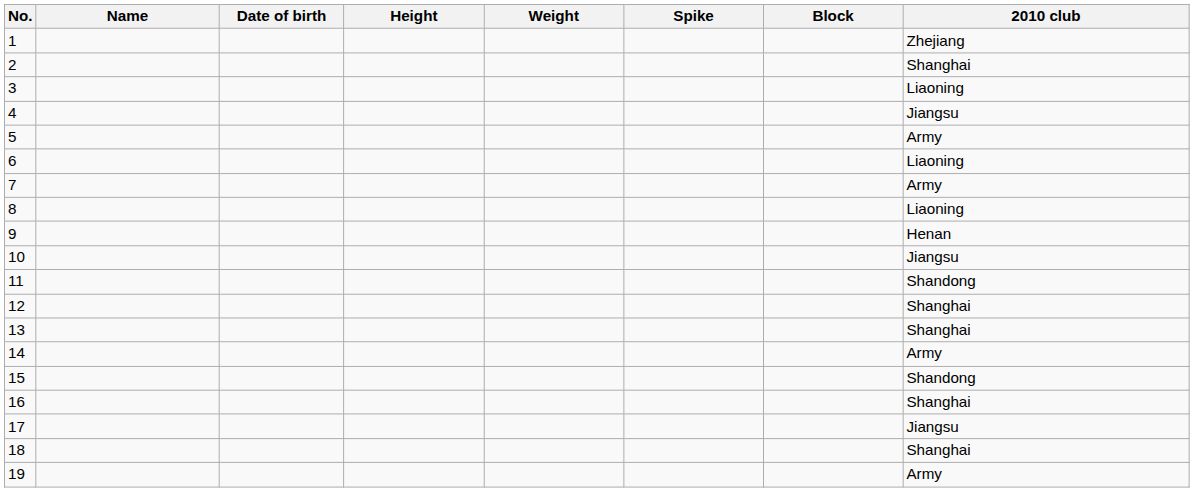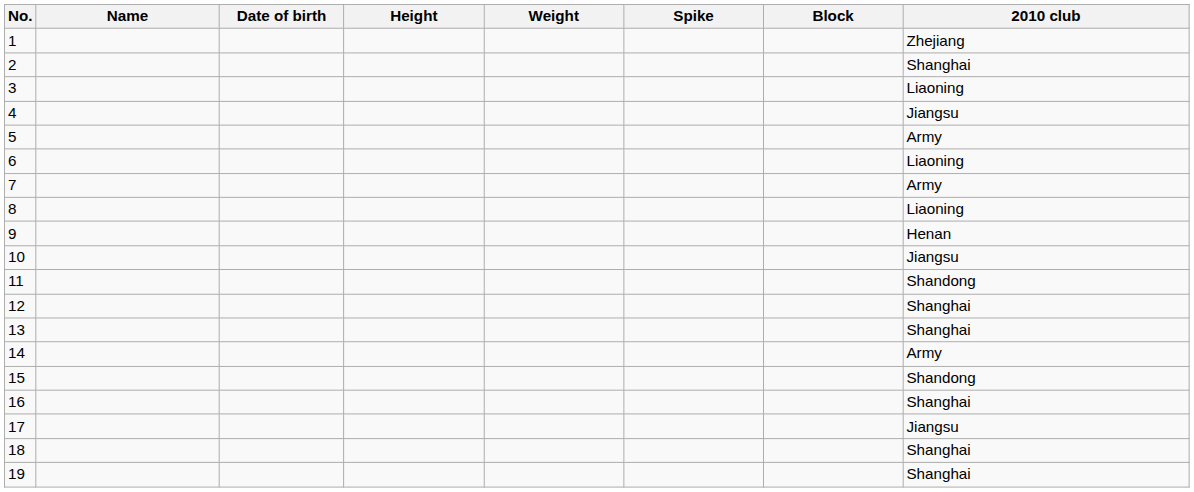 <table class="wikitable sortable style=font-size:100%; text-align:center;">
 <tr>
 <th>No.</th>
 <th style=width:12em>Name</th>
 <th style=width:8em>Date of birth</th>
 <th style=width:9em>Height</th>
 <th style=width:9em>Weight</th>
 <th style=width:9em>Spike</th>
 <th style=width:9em>Block</th>
 <th style=width:19em>2010 club</th>
 </tr>
 <tr>
 <td>1</td>
 <td align=left></td>
 <td align=right></td>
 <td></td>
 <td></td>
 <td></td>
 <td></td>
 <td align=left>Zhejiang</td>
 </tr>
 <tr>
 <td>2</td>
 <td align=left></td>
 <td align=right></td>
 <td></td>
 <td></td>
 <td></td>
 <td></td>
 <td align=left>Shanghai</td>
 </tr>
 <tr>
 <td>3</td>
 <td align=left></td>
 <td align=right></td>
 <td></td>
 <td></td>
 <td></td>
 <td></td>
 <td align=left>Liaoning</td>
 </tr>
 <tr>
 <td>4</td>
 <td align=left></td>
 <td align=right></td>
 <td></td>
 <td></td>
 <td></td>
 <td></td>
 <td align=left>Jiangsu</td>
 </tr>
 <tr>
 <td>5</td>
 <td align=left></td>
 <td align=right></td>
 <td></td>
 <td></td>
 <td></td>
 <td></td>
 <td align=left>Army</td>
 </tr>
 <tr>
 <td>6</td>
 <td align=left></td>
 <td align=right></td>
 <td></td>
 <td></td>
 <td></td>
 <td></td>
 <td align=left>Liaoning</td>
 </tr>
 <tr>
 <td>7</td>
 <td align=left></td>
 <td align=right></td>
 <td></td>
 <td></td>
 <td></td>
 <td></td>
 <td align=left>Army</td>
 </tr>
 <tr>
 <td>8</td>
 <td align=left></td>
 <td align=right></td>
 <td></td>
 <td></td>
 <td></td>
 <td></td>
 <td align=left>Liaoning</td>
 </tr>
 <tr>
 <td>9</td>
 <td align=left></td>
 <td align=right></td>
 <td></td>
 <td></td>
 <td></td>
 <td></td>
 <td align=left>Henan</td>
 </tr>
 <tr>
 <td>10</td>
 <td align=left></td>
 <td align=right></td>
 <td></td>
 <td></td>
 <td></td>
 <td></td>
 <td align=left>Jiangsu</td>
 </tr>
 <tr>
 <td>11</td>
 <td align=left></td>
 <td align=right></td>
 <td></td>
 <td></td>
 <td></td>
 <td></td>
 <td align=left>Shandong</td>
 </tr>
 <tr>
 <td>12</td>
 <td align=left></td>
 <td align=right></td>
 <td></td>
 <td></td>
 <td></td>
 <td></td>
 <td align=left>Shanghai</td>
 </tr>
 <tr>
 <td>13</td>
 <td align=left></td>
 <td align=right></td>
 <td></td>
 <td></td>
 <td></td>
 <td></td>
 <td align=left>Shanghai</td>
 </tr>
 <tr>
 <td>14</td>
 <td align=left></td>
 <td align=right></td>
 <td></td>
 <td></td>
 <td></td>
 <td></td>
 <td align=left>Army</td>
 </tr>
 <tr>
 <td>15</td>
 <td align=left></td>
 <td align=right></td>
 <td></td>
 <td></td>
 <td></td>
 <td></td>
 <td align=left>Shandong</td>
 </tr>
 <tr>
 <td>16</td>
 <td align=left></td>
 <td align=right></td>
 <td></td>
 <td></td>
 <td></td>
 <td></td>
 <td align=left>Shanghai</td>
 </tr>
 <tr>
 <td>17</td>
 <td align=left></td>
 <td align=right></td>
 <td></td>
 <td></td>
 <td></td>
 <td></td>
 <td align=left>Jiangsu</td>
 </tr>
 <tr>
 <td>18</td>
 <td align=left></td>
 <td align=right></td>
 <td></td>
 <td></td>
 <td></td>
 <td></td>
 <td align=left>Shanghai</td>
 </tr>
 <tr>
 <td>19</td>
 <td align=left></td>
 <td align=right></td>
 <td></td>
 <td></td>
 <td></td>
 <td></td>
-<td align=left>Army</td>
+<td align=left>Shanghai</td>
 </tr>
 </table>
